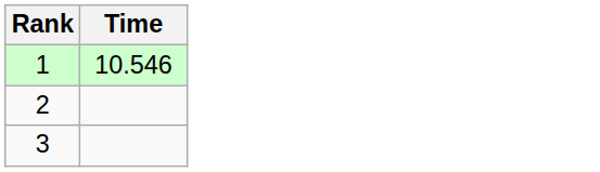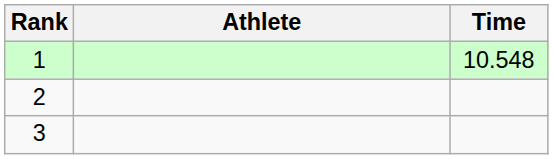 <table class=wikitable style="text-align:center">
 <tr>
 <th width=40>Rank</th>
+<th width=250>Athlete</th>
 <th width=60>Time</th>
 </tr>
 <tr bgcolor="ccffcc">
 <td>1</td>
-<td>10.546</td>
+<td align=left></td>
+<td>10.548</td>
 </tr>
 <tr>
 <td>2</td>
+<td align=left></td>
 <td></td>
 </tr>
 <tr>
 <td>3</td>
+<td align=left></td>
 <td></td>
 </tr>
 </table>
